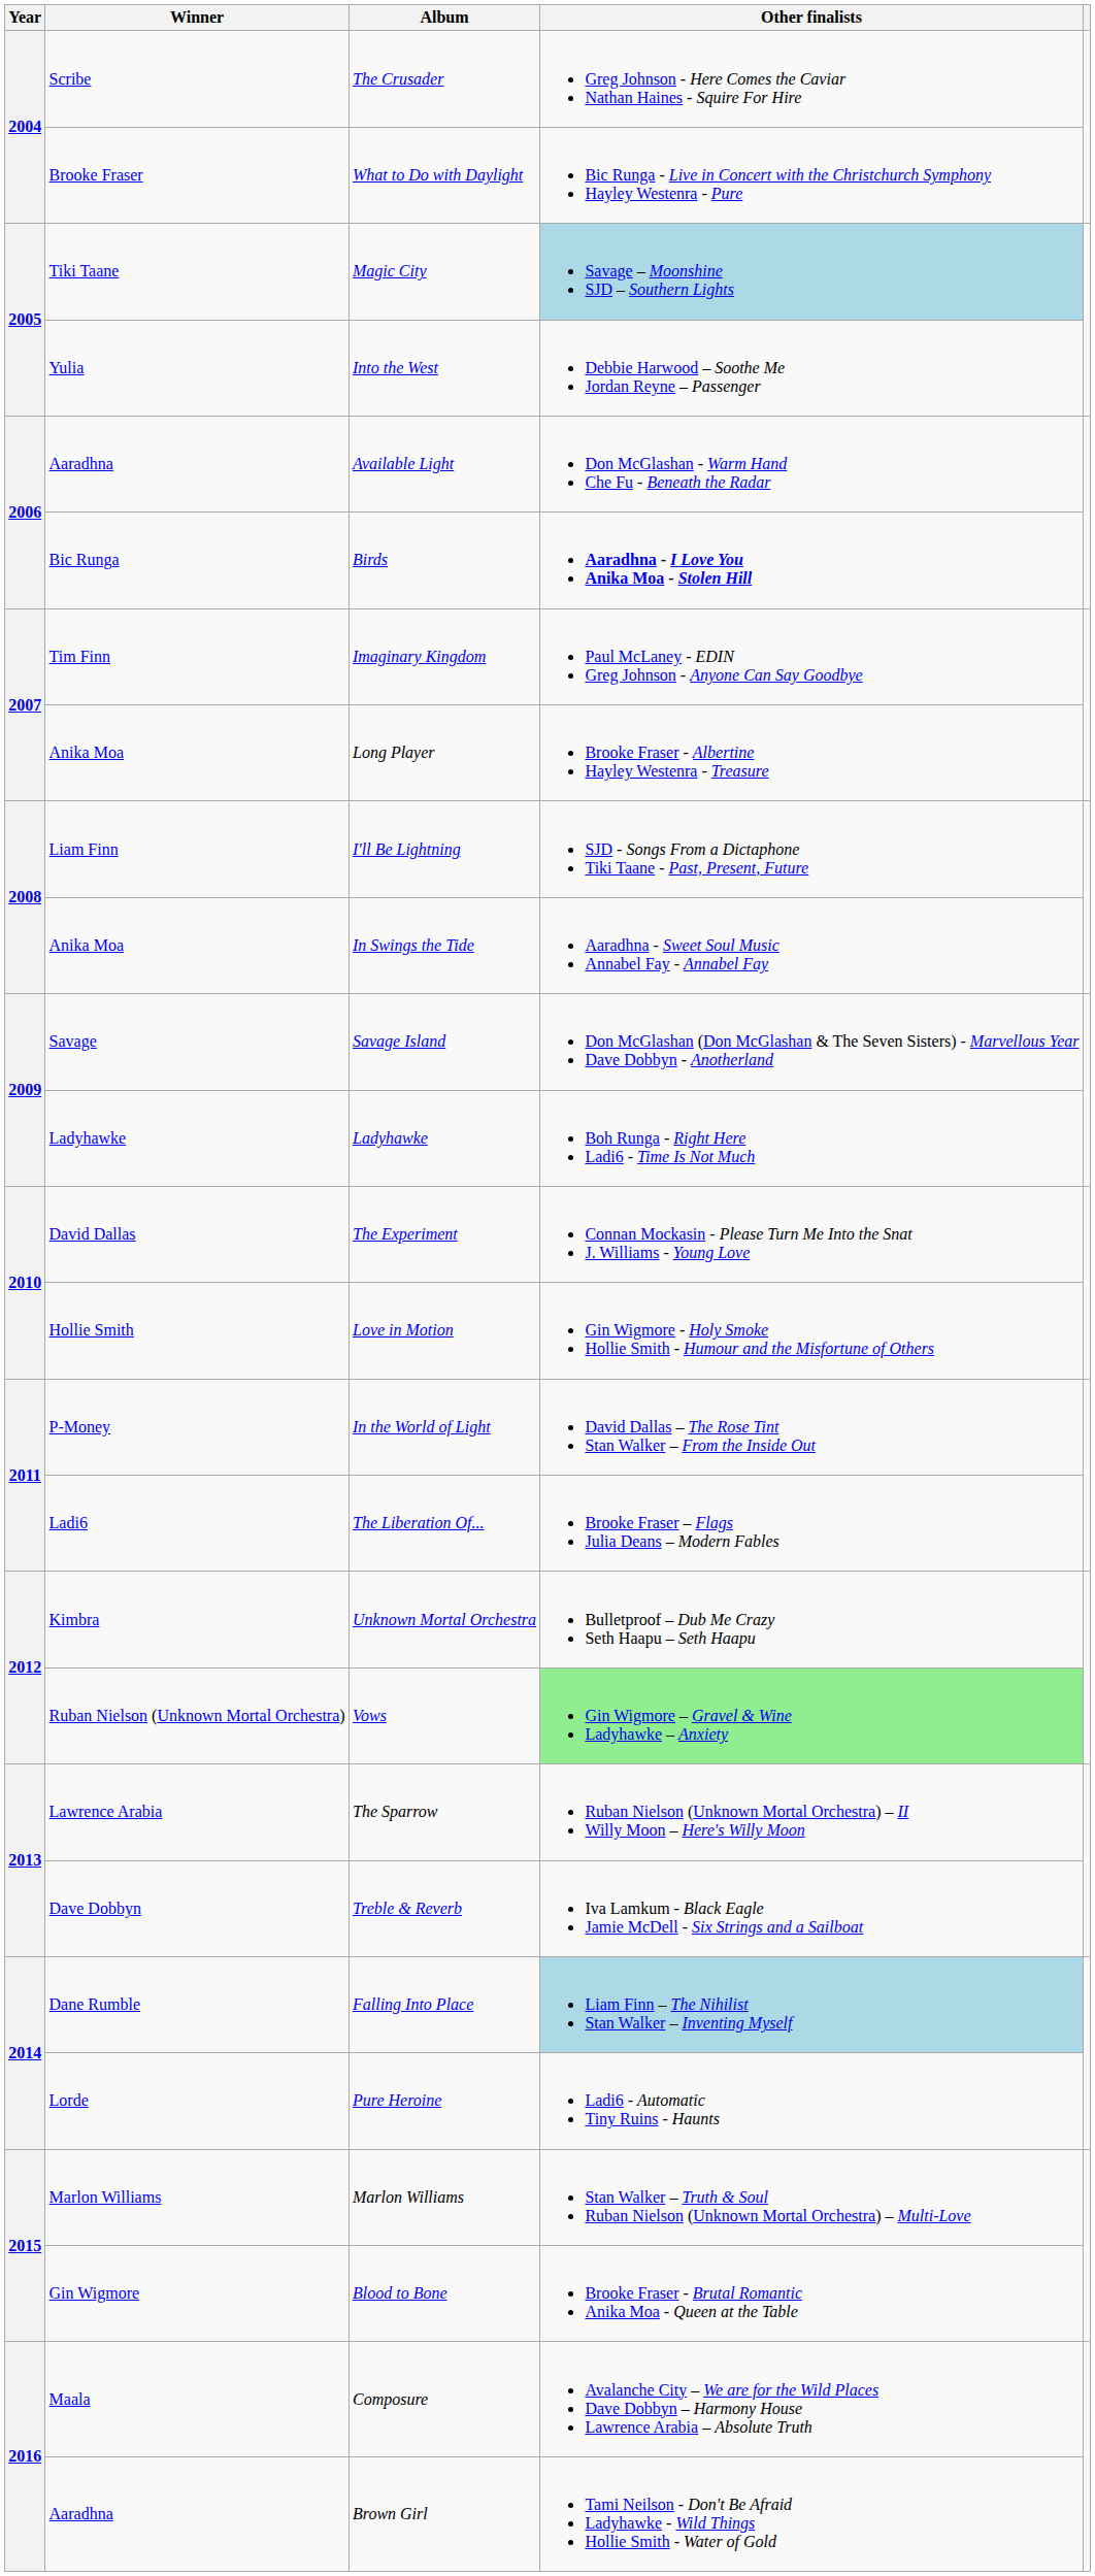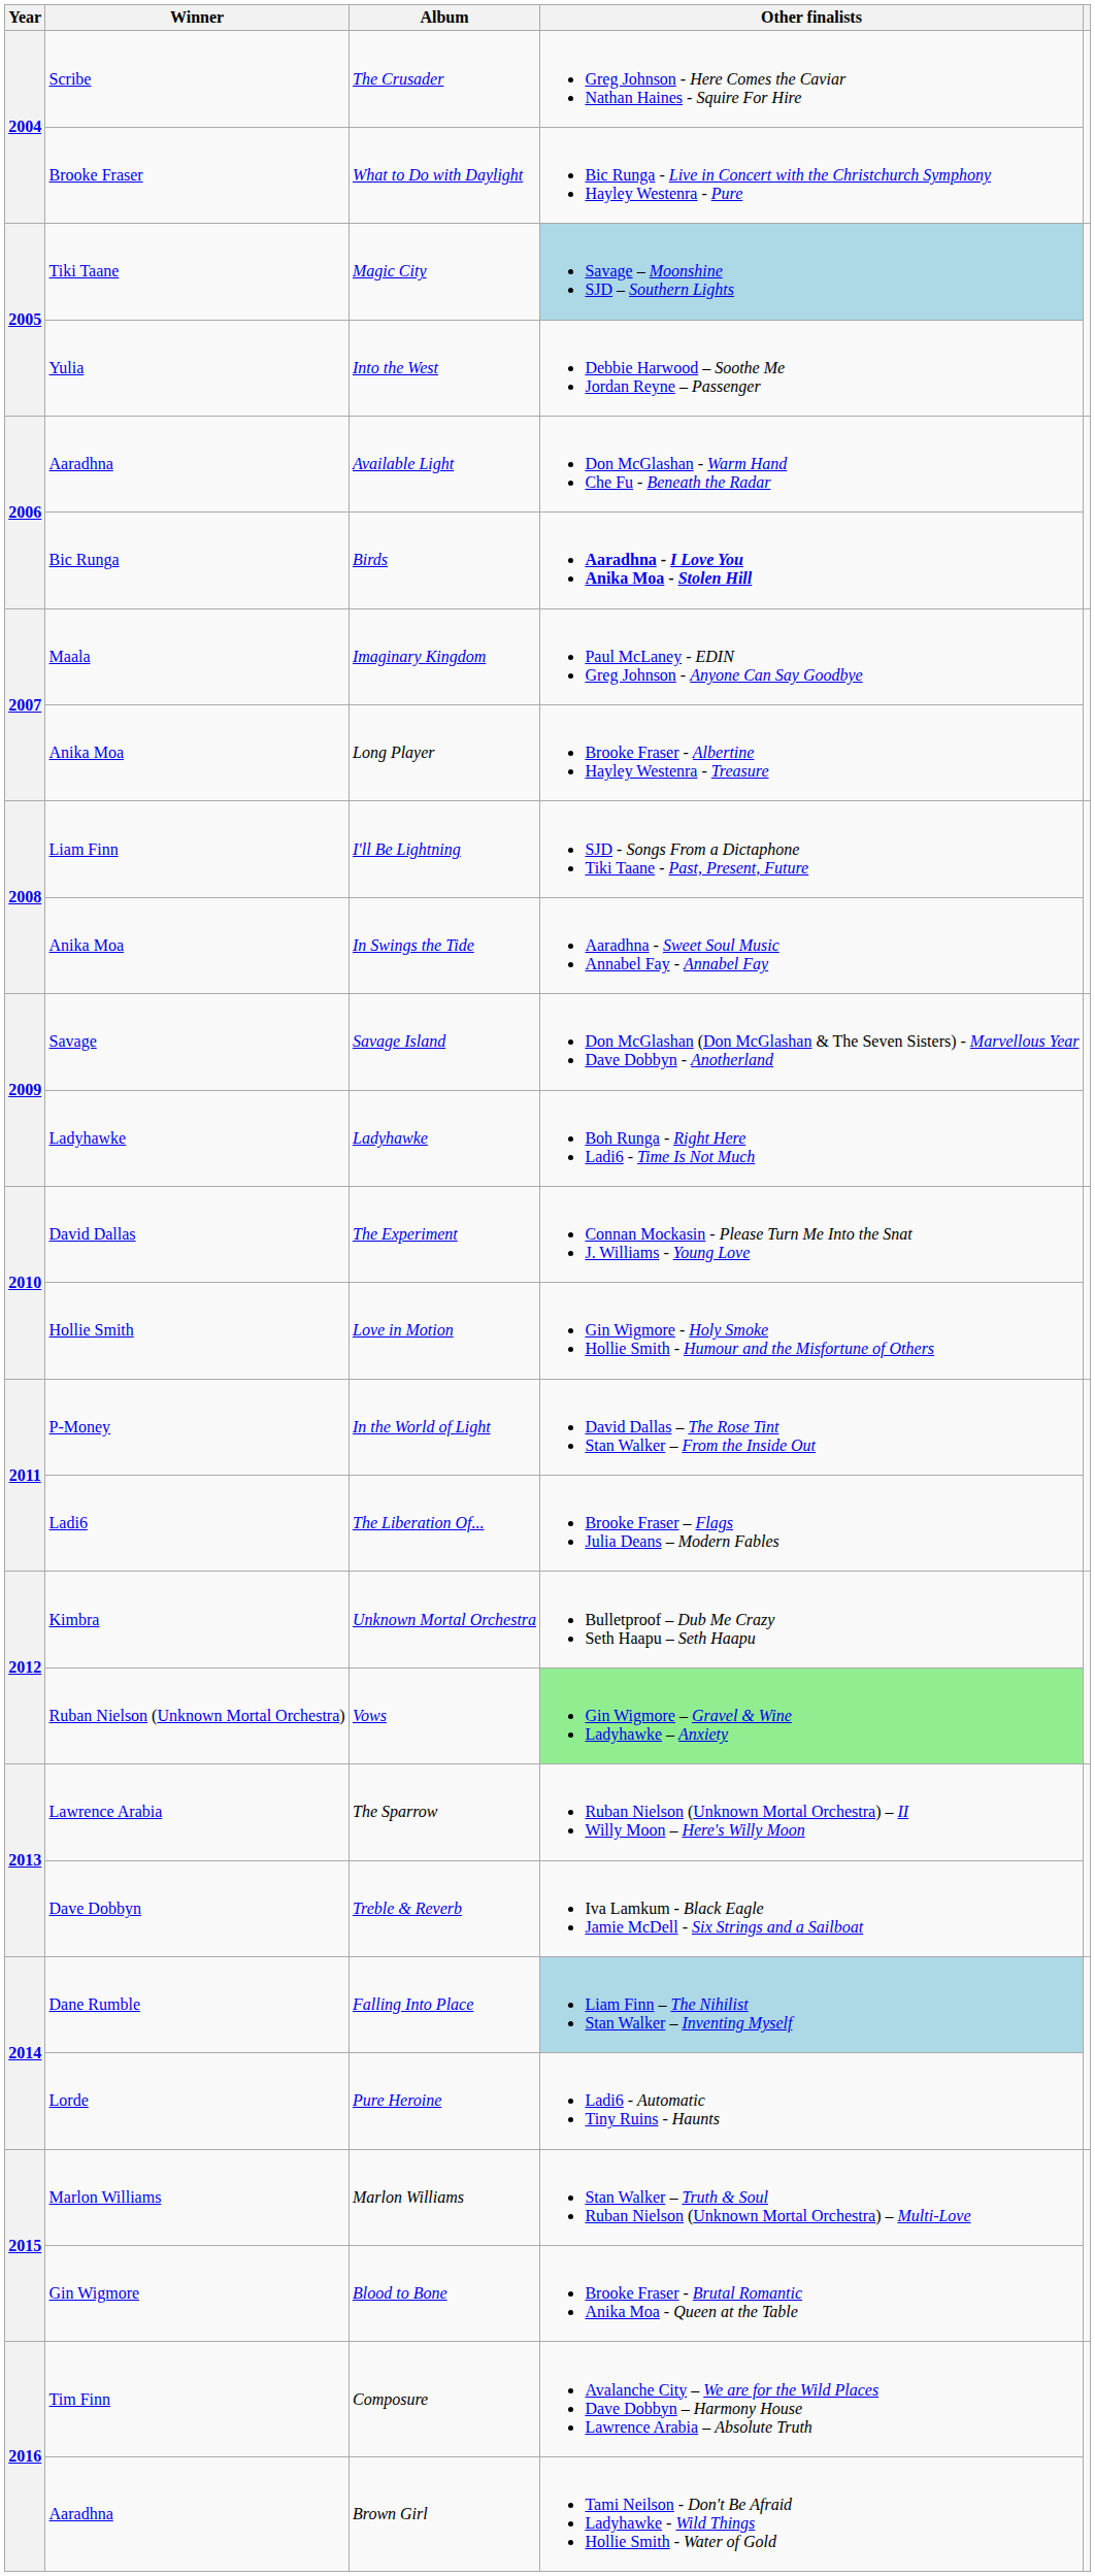 <table class="wikitable sortable">
 <tr>
 <th>Year</th>
 <th>Winner</th>
 <th>Album</th>
 <th>Other finalists</th>
 <th></th>
 </tr>
 <tr>
 <th rowspan="2"><a href='#'>2004</a></th>
 <td><a href='#'>Scribe</a></td>
 <td><em><a href='#'>The Crusader</a></em></td>
 <td><br><ul><li><a href='#'>Greg Johnson</a> - <em>Here Comes the Caviar</em></li><li><a href='#'>Nathan Haines</a> - <em>Squire For Hire</em></li></ul></td>
 <td rowspan="2" align="center"></td>
 </tr>
 <tr>
 <td><a href='#'>Brooke Fraser</a></td>
 <td><em><a href='#'>What to Do with Daylight</a></em></td>
 <td><br><ul><li><a href='#'>Bic Runga</a> - <em><a href='#'>Live in Concert with the Christchurch Symphony</a></em></li><li><a href='#'>Hayley Westenra</a> - <em><a href='#'>Pure</a></em></li></ul></td>
 </tr>
 <tr>
 <th rowspan="2"><a href='#'>2005</a></th>
 <td><a href='#'>Tiki Taane</a></td>
 <td><em><a href='#'>Magic City</a></em></td>
 <td style="background: lightblue;"><br><ul><li><a href='#'>Savage</a> – <em><a href='#'>Moonshine</a></em></li><li><a href='#'>SJD</a> – <em><a href='#'>Southern Lights</a></em></li></ul></td>
 <td rowspan="2" align="center"></td>
 </tr>
 <tr>
 <td><a href='#'>Yulia</a></td>
 <td><em><a href='#'>Into the West</a></em></td>
 <td><br><ul><li><a href='#'>Debbie Harwood</a> – <em>Soothe Me</em></li><li><a href='#'>Jordan Reyne</a> – <em>Passenger</em></li></ul></td>
 </tr>
 <tr>
 <th rowspan="2"><a href='#'>2006</a></th>
 <td><a href='#'>Aaradhna</a></td>
 <td><em><a href='#'>Available Light</a></em></td>
 <td><br><ul><li><a href='#'>Don McGlashan</a> - <em><a href='#'>Warm Hand</a></em></li><li><a href='#'>Che Fu</a> - <em><a href='#'>Beneath the Radar</a></em></li></ul></td>
 <td rowspan="2" align="center"></td>
 </tr>
 <tr>
 <td><a href='#'>Bic Runga</a></td>
 <td><em><a href='#'>Birds</a></em></td>
 <td><strong><br><ul><li><a href='#'>Aaradhna</a> - <em><a href='#'>I Love You</a></em></li><li><a href='#'>Anika Moa</a> - <em><a href='#'>Stolen Hill</a></em></li></ul></strong></td>
 </tr>
 <tr>
 <th rowspan="2"><a href='#'>2007</a></th>
-<td><a href='#'>Tim Finn</a></td>
+<td><a href='#'>Maala</a></td>
 <td><em><a href='#'>Imaginary Kingdom</a></em></td>
 <td><br><ul><li><a href='#'>Paul McLaney</a> - <em>EDIN</em></li><li><a href='#'>Greg Johnson</a> - <em><a href='#'>Anyone Can Say Goodbye</a></em></li></ul></td>
 <td rowspan="2" align="center"></td>
 </tr>
 <tr>
 <td><a href='#'>Anika Moa</a></td>
 <td><em>Long Player</em></td>
 <td><br><ul><li><a href='#'>Brooke Fraser</a> - <em><a href='#'>Albertine</a></em></li><li><a href='#'>Hayley Westenra</a> - <em><a href='#'>Treasure</a></em></li></ul></td>
 </tr>
 <tr>
 <th rowspan="2"><a href='#'>2008</a></th>
 <td><a href='#'>Liam Finn</a></td>
 <td><em><a href='#'>I'll Be Lightning</a></em></td>
 <td><br><ul><li><a href='#'>SJD</a> - <em>Songs From a Dictaphone</em></li><li><a href='#'>Tiki Taane</a> - <em><a href='#'>Past, Present, Future</a></em></li></ul></td>
 <td rowspan="2" align="center"></td>
 </tr>
 <tr>
 <td><a href='#'>Anika Moa</a></td>
 <td><em><a href='#'>In Swings the Tide</a></em></td>
 <td><br><ul><li><a href='#'>Aaradhna</a> - <em><a href='#'>Sweet Soul Music</a></em></li><li><a href='#'>Annabel Fay</a> - <em><a href='#'>Annabel Fay</a></em></li></ul></td>
 </tr>
 <tr>
 <th rowspan="2"><a href='#'>2009</a></th>
 <td><a href='#'>Savage</a></td>
 <td><em><a href='#'>Savage Island</a></em></td>
 <td><br><ul><li><a href='#'>Don McGlashan</a> (<a href='#'>Don McGlashan</a> & The Seven Sisters) - <em><a href='#'>Marvellous Year</a></em></li><li><a href='#'>Dave Dobbyn</a> - <em><a href='#'>Anotherland</a></em></li></ul></td>
 <td rowspan="2" align="center"></td>
 </tr>
 <tr>
 <td><a href='#'>Ladyhawke</a></td>
 <td><em><a href='#'>Ladyhawke</a></em></td>
 <td><br><ul><li><a href='#'>Boh Runga</a> - <em><a href='#'>Right Here</a></em></li><li><a href='#'>Ladi6</a> - <em><a href='#'>Time Is Not Much</a></em></li></ul></td>
 </tr>
 <tr>
 <th rowspan="2"><a href='#'>2010</a></th>
 <td><a href='#'>David Dallas</a></td>
 <td><em><a href='#'>The Experiment</a></em></td>
 <td><br><ul><li><a href='#'>Connan Mockasin</a> - <em>Please Turn Me Into the Snat</em></li><li><a href='#'>J. Williams</a> - <em><a href='#'>Young Love</a></em></li></ul></td>
 <td rowspan="2" align="center"></td>
 </tr>
 <tr>
 <td><a href='#'>Hollie Smith</a></td>
 <td><em><a href='#'>Love in Motion</a></em></td>
 <td><br><ul><li><a href='#'>Gin Wigmore</a> - <em><a href='#'>Holy Smoke</a></em></li><li><a href='#'>Hollie Smith</a> - <em><a href='#'>Humour and the Misfortune of Others</a></em></li></ul></td>
 </tr>
 <tr>
 <th rowspan="2"><a href='#'>2011</a></th>
 <td><a href='#'>P-Money</a></td>
 <td><em><a href='#'>In the World of Light</a></em></td>
 <td><br><ul><li><a href='#'>David Dallas</a> – <em><a href='#'>The Rose Tint</a></em></li><li><a href='#'>Stan Walker</a> – <em><a href='#'>From the Inside Out</a></em></li></ul></td>
 <td rowspan="2" align="center"></td>
 </tr>
 <tr>
 <td><a href='#'>Ladi6</a></td>
 <td><em><a href='#'>The Liberation Of...</a></em></td>
 <td><br><ul><li><a href='#'>Brooke Fraser</a> – <em><a href='#'>Flags</a></em></li><li><a href='#'>Julia Deans</a> – <em>Modern Fables</em></li></ul></td>
 </tr>
 <tr>
 <th rowspan="2"><a href='#'>2012</a></th>
 <td><a href='#'>Kimbra</a></td>
 <td><em><a href='#'>Unknown Mortal Orchestra</a></em></td>
 <td><br><ul><li>Bulletproof – <em>Dub Me Crazy</em></li><li>Seth Haapu – <em>Seth Haapu</em></li></ul></td>
 <td rowspan="2" align="center"></td>
 </tr>
 <tr>
 <td><a href='#'>Ruban Nielson</a> (<a href='#'>Unknown Mortal Orchestra</a>)</td>
 <td><em><a href='#'>Vows</a></em></td>
 <td style="background: lightgreen;"><br><ul><li><a href='#'>Gin Wigmore</a> – <em><a href='#'>Gravel & Wine</a></em></li><li><a href='#'>Ladyhawke</a> – <em><a href='#'>Anxiety</a></em></li></ul></td>
 </tr>
 <tr>
 <th rowspan="2"><a href='#'>2013</a></th>
 <td><a href='#'>Lawrence Arabia</a></td>
 <td><em>The Sparrow</em></td>
 <td><br><ul><li><a href='#'>Ruban Nielson</a> (<a href='#'>Unknown Mortal Orchestra</a>) – <em><a href='#'>II</a></em></li><li><a href='#'>Willy Moon</a> – <em><a href='#'>Here's Willy Moon</a></em></li></ul></td>
 <td rowspan="2" align="center"></td>
 </tr>
 <tr>
 <td><a href='#'>Dave Dobbyn</a></td>
 <td><em><a href='#'>Treble & Reverb</a></em></td>
 <td><br><ul><li>Iva Lamkum - <em>Black Eagle</em></li><li><a href='#'>Jamie McDell</a> - <em><a href='#'>Six Strings and a Sailboat</a></em></li></ul></td>
 </tr>
 <tr>
 <th rowspan="2"><a href='#'>2014</a></th>
 <td><a href='#'>Dane Rumble</a></td>
 <td><em><a href='#'>Falling Into Place</a></em></td>
 <td style="background: lightblue;"><br><ul><li><a href='#'>Liam Finn</a> – <em><a href='#'>The Nihilist</a></em></li><li><a href='#'>Stan Walker</a> – <em><a href='#'>Inventing Myself</a></em></li></ul></td>
 <td rowspan="2" align="center"></td>
 </tr>
 <tr>
 <td><a href='#'>Lorde</a></td>
 <td><em><a href='#'>Pure Heroine</a></em></td>
 <td><br><ul><li><a href='#'>Ladi6</a> - <em>Automatic</em></li><li><a href='#'>Tiny Ruins</a> - <em>Haunts</em></li></ul></td>
 </tr>
 <tr>
 <th rowspan="2"><a href='#'>2015</a></th>
 <td><a href='#'>Marlon Williams</a></td>
 <td><em>Marlon Williams</em></td>
 <td><br><ul><li><a href='#'>Stan Walker</a> – <em><a href='#'>Truth & Soul</a></em></li><li><a href='#'>Ruban Nielson</a> (<a href='#'>Unknown Mortal Orchestra</a>) – <em><a href='#'>Multi-Love</a></em></li></ul></td>
 <td rowspan="2" align="center"></td>
 </tr>
 <tr>
 <td><a href='#'>Gin Wigmore</a></td>
 <td><em><a href='#'>Blood to Bone</a></em></td>
 <td><br><ul><li><a href='#'>Brooke Fraser</a> - <em><a href='#'>Brutal Romantic</a></em></li><li><a href='#'>Anika Moa</a> - <em>Queen at the Table</em></li></ul></td>
 </tr>
 <tr>
 <th rowspan="2"><a href='#'>2016</a></th>
-<td><a href='#'>Maala</a></td>
+<td><a href='#'>Tim Finn</a></td>
 <td><em>Composure</em></td>
 <td><br><ul><li><a href='#'>Avalanche City</a> – <em><a href='#'>We are for the Wild Places</a></em></li><li><a href='#'>Dave Dobbyn</a> – <em>Harmony House</em></li><li><a href='#'>Lawrence Arabia</a> – <em>Absolute Truth</em></li></ul></td>
 <td rowspan="2" align="center"></td>
 </tr>
 <tr>
 <td><a href='#'>Aaradhna</a></td>
 <td><em>Brown Girl</em></td>
 <td><br><ul><li><a href='#'>Tami Neilson</a> - <em>Don't Be Afraid</em></li><li><a href='#'>Ladyhawke</a> - <em><a href='#'>Wild Things</a></em></li><li><a href='#'>Hollie Smith</a> - <em>Water of Gold</em></li></ul></td>
 </tr>
 </table>
